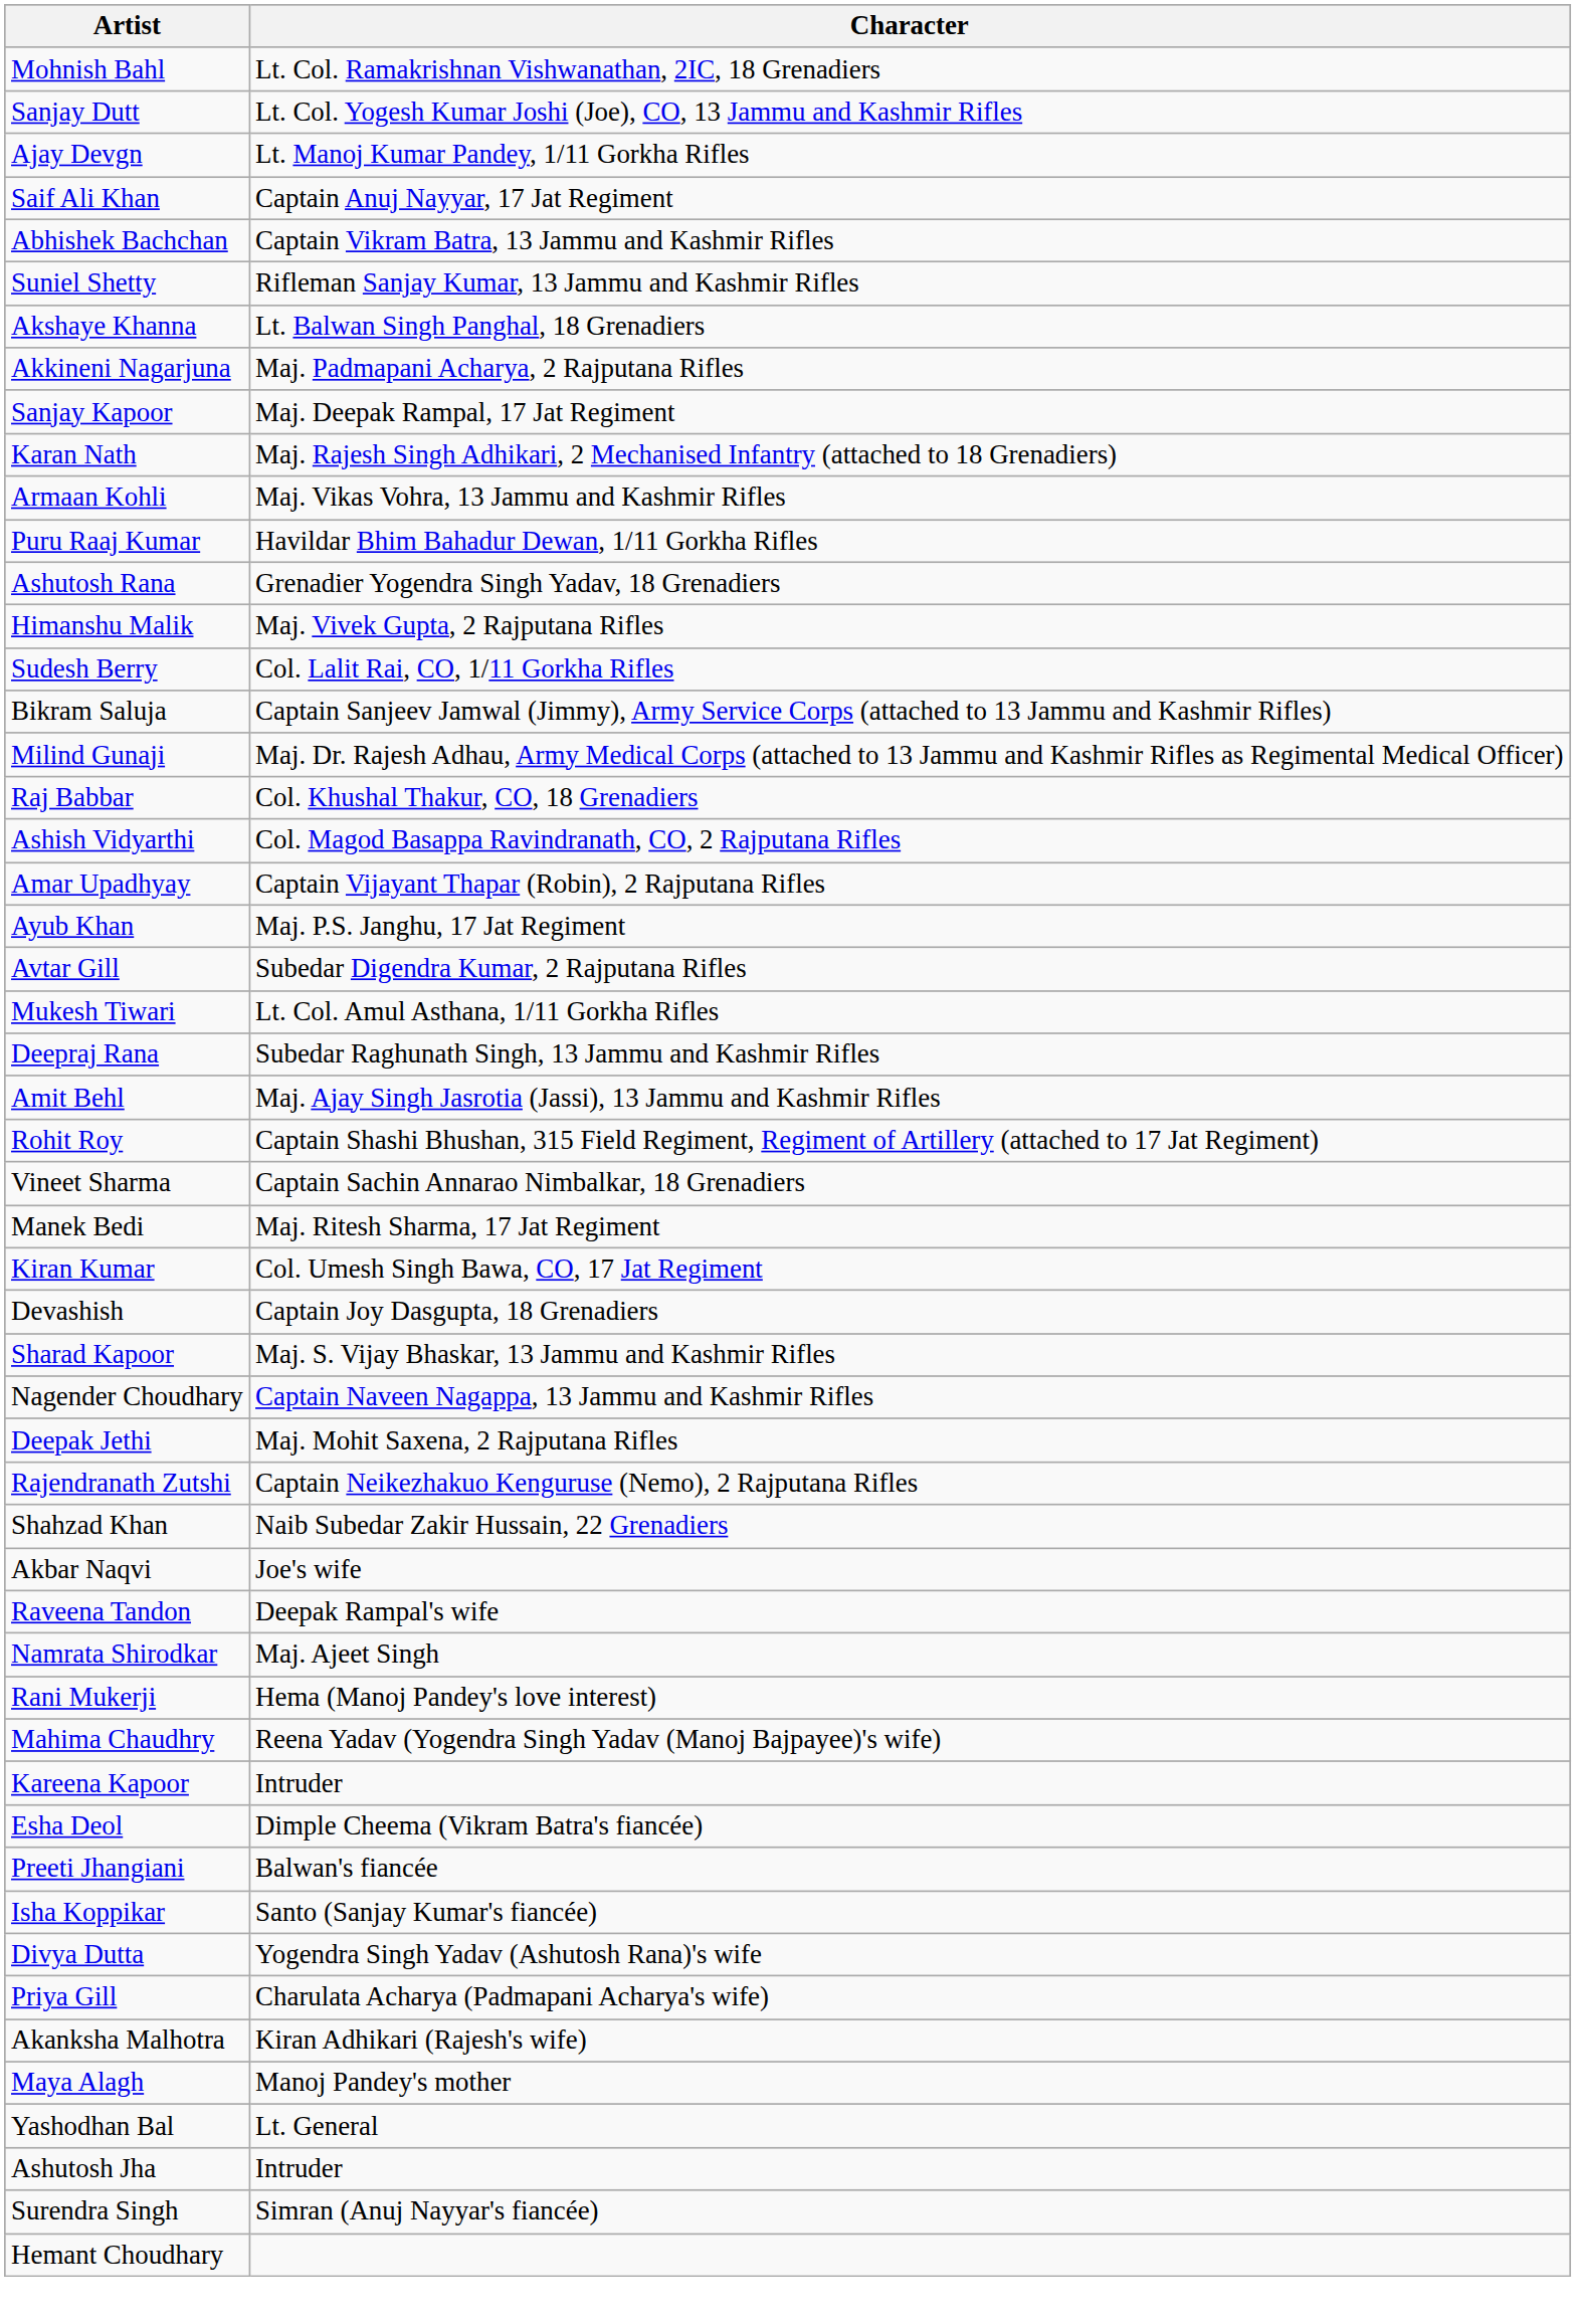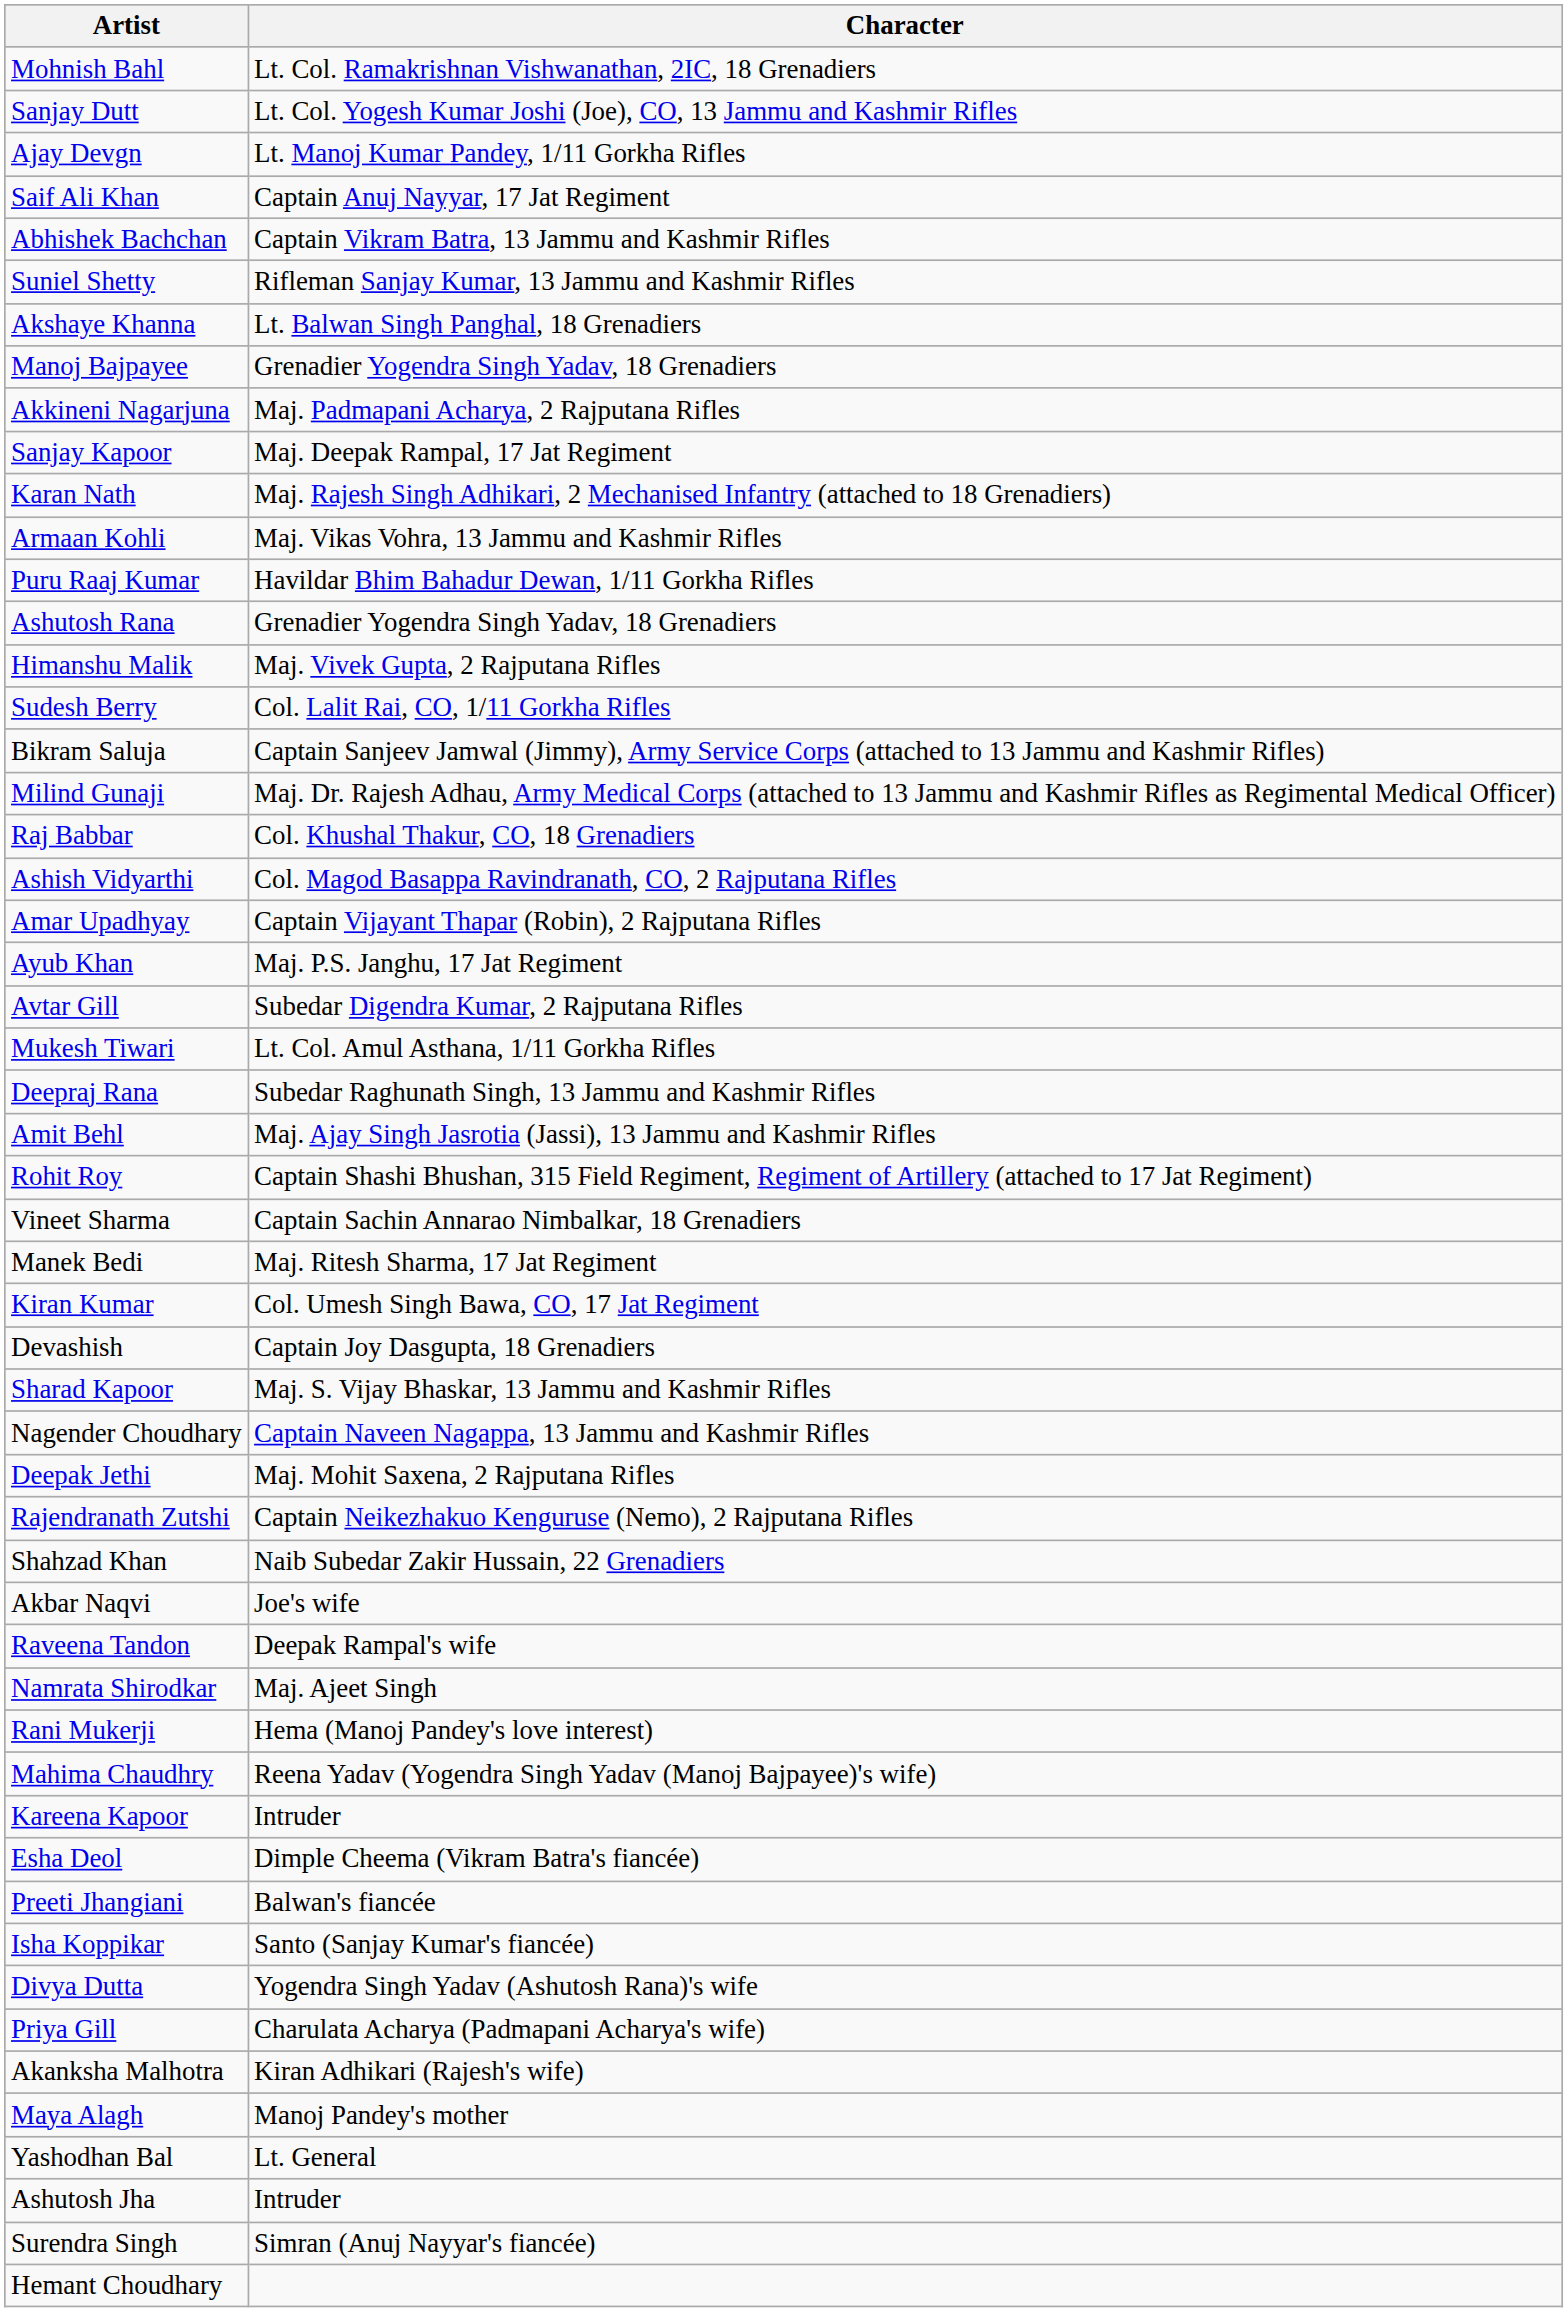 <table class="wikitable">
 <tr>
 <th>Artist</th>
 <th>Character</th>
 </tr>
 <tr>
 <td><a href='#'>Mohnish Bahl</a></td>
 <td>Lt. Col. <a href='#'>Ramakrishnan Vishwanathan</a>, <a href='#'>2IC</a>, 18 Grenadiers</td>
 </tr>
 <tr>
 <td><a href='#'>Sanjay Dutt</a></td>
 <td>Lt. Col. <a href='#'>Yogesh Kumar Joshi</a> (Joe), <a href='#'>CO</a>, 13 <a href='#'>Jammu and Kashmir Rifles</a></td>
 </tr>
 <tr>
 <td><a href='#'>Ajay Devgn</a></td>
 <td>Lt. <a href='#'>Manoj Kumar Pandey</a>, 1/11 Gorkha Rifles</td>
 </tr>
 <tr>
 <td><a href='#'>Saif Ali Khan</a></td>
 <td>Captain <a href='#'>Anuj Nayyar</a>, 17 Jat Regiment</td>
 </tr>
 <tr>
 <td><a href='#'>Abhishek Bachchan</a></td>
 <td>Captain <a href='#'>Vikram Batra</a>, 13 Jammu and Kashmir Rifles</td>
 </tr>
 <tr>
 <td><a href='#'>Suniel Shetty</a></td>
 <td>Rifleman <a href='#'>Sanjay Kumar</a>, 13 Jammu and Kashmir Rifles</td>
 </tr>
 <tr>
 <td><a href='#'>Akshaye Khanna</a></td>
 <td>Lt. <a href='#'>Balwan Singh Panghal</a>, 18 Grenadiers</td>
+</tr>
+<tr>
+<td><a href='#'>Manoj Bajpayee</a></td>
+<td>Grenadier <a href='#'>Yogendra Singh Yadav</a>, 18 Grenadiers</td>
 </tr>
 <tr>
 <td><a href='#'>Akkineni Nagarjuna</a></td>
 <td>Maj. <a href='#'>Padmapani Acharya</a>, 2 Rajputana Rifles</td>
 </tr>
 <tr>
 <td><a href='#'>Sanjay Kapoor</a></td>
 <td>Maj. Deepak Rampal, 17 Jat Regiment</td>
 </tr>
 <tr>
 <td><a href='#'>Karan Nath</a></td>
 <td>Maj. <a href='#'>Rajesh Singh Adhikari</a>, 2 <a href='#'>Mechanised Infantry</a> (attached to 18 Grenadiers)</td>
 </tr>
 <tr>
 <td><a href='#'>Armaan Kohli</a></td>
 <td>Maj. Vikas Vohra, 13 Jammu and Kashmir Rifles</td>
 </tr>
 <tr>
 <td><a href='#'>Puru Raaj Kumar</a></td>
 <td>Havildar <a href='#'>Bhim Bahadur Dewan</a>, 1/11 Gorkha Rifles</td>
 </tr>
 <tr>
 <td><a href='#'>Ashutosh Rana</a></td>
 <td>Grenadier Yogendra Singh Yadav, 18 Grenadiers</td>
 </tr>
 <tr>
 <td><a href='#'>Himanshu Malik</a></td>
 <td>Maj. <a href='#'>Vivek Gupta</a>, 2 Rajputana Rifles</td>
 </tr>
 <tr>
 <td><a href='#'>Sudesh Berry</a></td>
 <td>Col. <a href='#'>Lalit Rai</a>, <a href='#'>CO</a>, 1/<a href='#'>11 Gorkha Rifles</a></td>
 </tr>
 <tr>
 <td>Bikram Saluja</td>
 <td>Captain Sanjeev Jamwal (Jimmy), <a href='#'>Army Service Corps</a> (attached to 13 Jammu and Kashmir Rifles)</td>
 </tr>
 <tr>
 <td><a href='#'>Milind Gunaji</a></td>
 <td>Maj. Dr. Rajesh Adhau, <a href='#'>Army Medical Corps</a> (attached to 13 Jammu and Kashmir Rifles as Regimental Medical Officer)</td>
 </tr>
 <tr>
 <td><a href='#'>Raj Babbar</a></td>
 <td>Col. <a href='#'>Khushal Thakur</a>, <a href='#'>CO</a>, 18 <a href='#'>Grenadiers</a></td>
 </tr>
 <tr>
 <td><a href='#'>Ashish Vidyarthi</a></td>
 <td>Col. <a href='#'>Magod Basappa Ravindranath</a>, <a href='#'>CO</a>, 2 <a href='#'>Rajputana Rifles</a></td>
 </tr>
 <tr>
 <td><a href='#'>Amar Upadhyay</a></td>
 <td>Captain <a href='#'>Vijayant Thapar</a> (Robin), 2 Rajputana Rifles</td>
 </tr>
 <tr>
 <td><a href='#'>Ayub Khan</a></td>
 <td>Maj. P.S. Janghu, 17 Jat Regiment</td>
 </tr>
 <tr>
 <td><a href='#'>Avtar Gill</a></td>
 <td>Subedar <a href='#'>Digendra Kumar</a>, 2 Rajputana Rifles</td>
 </tr>
 <tr>
 <td><a href='#'>Mukesh Tiwari</a></td>
 <td>Lt. Col. Amul Asthana, 1/11 Gorkha Rifles</td>
 </tr>
 <tr>
 <td><a href='#'>Deepraj Rana</a></td>
 <td>Subedar Raghunath Singh, 13 Jammu and Kashmir Rifles</td>
 </tr>
 <tr>
 <td><a href='#'>Amit Behl</a></td>
 <td>Maj. <a href='#'>Ajay Singh Jasrotia</a> (Jassi), 13 Jammu and Kashmir Rifles</td>
 </tr>
 <tr>
 <td><a href='#'>Rohit Roy</a></td>
 <td>Captain Shashi Bhushan, 315 Field Regiment, <a href='#'>Regiment of Artillery</a> (attached to 17 Jat Regiment)</td>
 </tr>
 <tr>
 <td>Vineet Sharma</td>
 <td>Captain Sachin Annarao Nimbalkar, 18 Grenadiers</td>
 </tr>
 <tr>
 <td>Manek Bedi</td>
 <td>Maj. Ritesh Sharma, 17 Jat Regiment</td>
 </tr>
 <tr>
 <td><a href='#'>Kiran Kumar</a></td>
 <td>Col. Umesh Singh Bawa, <a href='#'>CO</a>, 17 <a href='#'>Jat Regiment</a></td>
 </tr>
 <tr>
 <td>Devashish</td>
 <td>Captain Joy Dasgupta, 18 Grenadiers</td>
 </tr>
 <tr>
 <td><a href='#'>Sharad Kapoor</a></td>
 <td>Maj. S. Vijay Bhaskar, 13 Jammu and Kashmir Rifles</td>
 </tr>
 <tr>
 <td>Nagender Choudhary</td>
 <td><a href='#'>Captain Naveen Nagappa</a>, 13 Jammu and Kashmir Rifles</td>
 </tr>
 <tr>
 <td><a href='#'>Deepak Jethi</a></td>
 <td>Maj. Mohit Saxena, 2 Rajputana Rifles</td>
 </tr>
 <tr>
 <td><a href='#'>Rajendranath Zutshi</a></td>
 <td>Captain <a href='#'>Neikezhakuo Kenguruse</a> (Nemo), 2 Rajputana Rifles</td>
 </tr>
 <tr>
 <td>Shahzad Khan</td>
 <td>Naib Subedar Zakir Hussain, 22 <a href='#'>Grenadiers</a></td>
 </tr>
 <tr>
 <td>Akbar Naqvi</td>
 <td>Joe's wife</td>
 </tr>
 <tr>
 <td><a href='#'>Raveena Tandon</a></td>
 <td>Deepak Rampal's wife</td>
 </tr>
 <tr>
 <td><a href='#'>Namrata Shirodkar</a></td>
 <td>Maj. Ajeet Singh</td>
 </tr>
 <tr>
 <td><a href='#'>Rani Mukerji</a></td>
 <td>Hema (Manoj Pandey's love interest)</td>
 </tr>
 <tr>
 <td><a href='#'>Mahima Chaudhry</a></td>
 <td>Reena Yadav (Yogendra Singh Yadav (Manoj Bajpayee)'s wife)</td>
 </tr>
 <tr>
 <td><a href='#'>Kareena Kapoor</a></td>
 <td>Intruder</td>
 </tr>
 <tr>
 <td><a href='#'>Esha Deol</a></td>
 <td>Dimple Cheema (Vikram Batra's fiancée)</td>
 </tr>
 <tr>
 <td><a href='#'>Preeti Jhangiani</a></td>
 <td>Balwan's fiancée</td>
 </tr>
 <tr>
 <td><a href='#'>Isha Koppikar</a></td>
 <td>Santo (Sanjay Kumar's fiancée)</td>
 </tr>
 <tr>
 <td><a href='#'>Divya Dutta</a></td>
 <td>Yogendra Singh Yadav (Ashutosh Rana)'s wife</td>
 </tr>
 <tr>
 <td><a href='#'>Priya Gill</a></td>
 <td>Charulata Acharya (Padmapani Acharya's wife)</td>
 </tr>
 <tr>
 <td>Akanksha Malhotra</td>
 <td>Kiran Adhikari (Rajesh's wife)</td>
 </tr>
 <tr>
 <td><a href='#'>Maya Alagh</a></td>
 <td>Manoj Pandey's mother</td>
 </tr>
 <tr>
 <td>Yashodhan Bal</td>
 <td>Lt. General</td>
 </tr>
 <tr>
 <td>Ashutosh Jha</td>
 <td>Intruder</td>
 </tr>
 <tr>
 <td>Surendra Singh</td>
 <td>Simran (Anuj Nayyar's fiancée)</td>
 </tr>
 <tr>
 <td>Hemant Choudhary</td>
 <td></td>
 </tr>
 </table>
